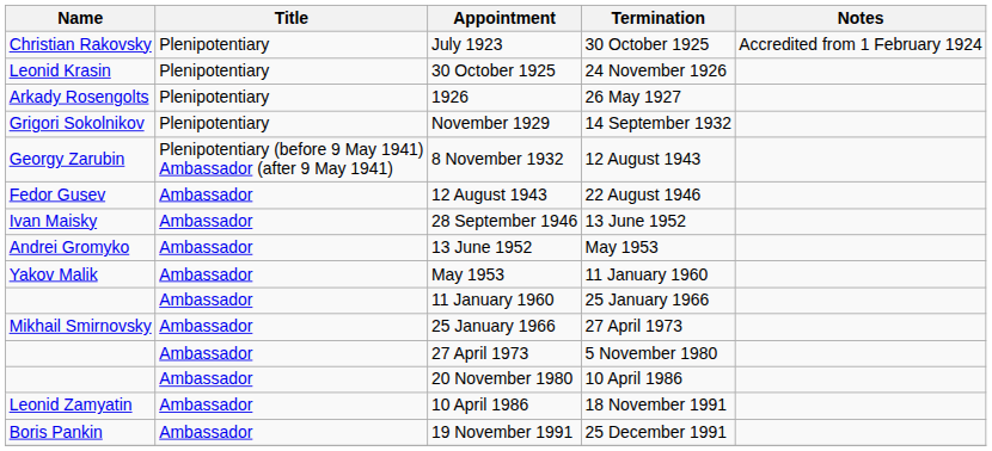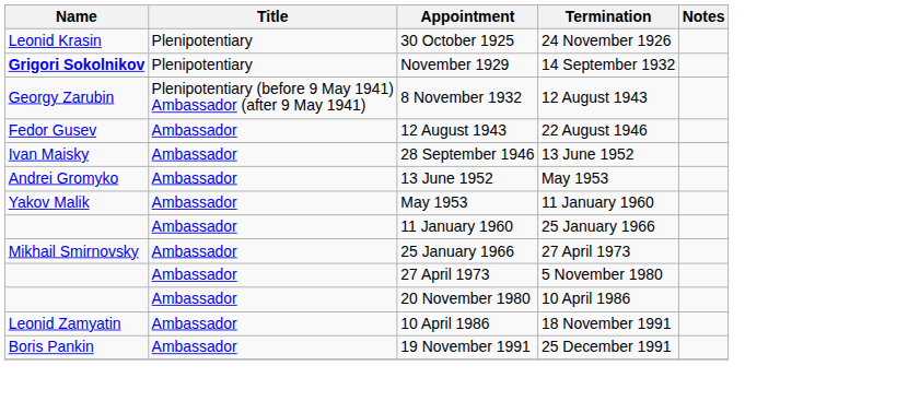 <table class="wikitable">
 <tr valign="middle">
 <th>Name</th>
 <th>Title</th>
 <th>Appointment</th>
 <th>Termination</th>
 <th>Notes</th>
 </tr>
 <tr>
-<td><a href='#'>Christian Rakovsky</a></td>
-<td>Plenipotentiary</td>
-<td>July 1923</td>
-<td>30 October 1925</td>
-<td>Accredited from 1 February 1924</td>
-</tr>
-<tr>
 <td><a href='#'>Leonid Krasin</a></td>
 <td>Plenipotentiary</td>
 <td>30 October 1925</td>
 <td>24 November 1926</td>
 <td></td>
 </tr>
 <tr>
-<td><a href='#'>Arkady Rosengolts</a></td>
-<td>Plenipotentiary</td>
-<td>1926</td>
-<td>26 May 1927</td>
-<td></td>
-</tr>
-<tr>
-<td><a href='#'>Grigori Sokolnikov</a></td>
+<td><strong><a href='#'>Grigori Sokolnikov</a></strong></td>
 <td>Plenipotentiary</td>
 <td>November 1929</td>
 <td>14 September 1932</td>
 <td></td>
 </tr>
 <tr>
 <td><a href='#'>Georgy Zarubin</a></td>
 <td>Plenipotentiary (before 9 May 1941)<br><a href='#'>Ambassador</a> (after 9 May 1941)</td>
 <td>8 November 1932</td>
 <td>12 August 1943</td>
 <td></td>
 </tr>
 <tr>
 <td><a href='#'>Fedor Gusev</a></td>
 <td><a href='#'>Ambassador</a></td>
 <td>12 August 1943</td>
 <td>22 August 1946</td>
 <td></td>
 </tr>
 <tr>
 <td><a href='#'>Ivan Maisky</a></td>
 <td><a href='#'>Ambassador</a></td>
 <td>28 September 1946</td>
 <td>13 June 1952</td>
 <td></td>
 </tr>
 <tr>
 <td><a href='#'>Andrei Gromyko</a></td>
 <td><a href='#'>Ambassador</a></td>
 <td>13 June 1952</td>
 <td>May 1953</td>
 <td></td>
 </tr>
 <tr>
 <td><a href='#'>Yakov Malik</a></td>
 <td><a href='#'>Ambassador</a></td>
 <td>May 1953</td>
 <td>11 January 1960</td>
 <td></td>
 </tr>
 <tr>
 <td></td>
 <td><a href='#'>Ambassador</a></td>
 <td>11 January 1960</td>
 <td>25 January 1966</td>
 <td></td>
 </tr>
 <tr>
 <td><a href='#'>Mikhail Smirnovsky</a></td>
 <td><a href='#'>Ambassador</a></td>
 <td>25 January 1966</td>
 <td>27 April 1973</td>
 <td></td>
 </tr>
 <tr>
 <td></td>
 <td><a href='#'>Ambassador</a></td>
 <td>27 April 1973</td>
 <td>5 November 1980</td>
 <td></td>
 </tr>
 <tr>
 <td></td>
 <td><a href='#'>Ambassador</a></td>
 <td>20 November 1980</td>
 <td>10 April 1986</td>
 <td></td>
 </tr>
 <tr>
 <td><a href='#'>Leonid Zamyatin</a></td>
 <td><a href='#'>Ambassador</a></td>
 <td>10 April 1986</td>
 <td>18 November 1991</td>
 <td></td>
 </tr>
 <tr>
 <td><a href='#'>Boris Pankin</a></td>
 <td><a href='#'>Ambassador</a></td>
 <td>19 November 1991</td>
 <td>25 December 1991</td>
 <td></td>
 </tr>
 <tr>
 </tr>
 </table>
